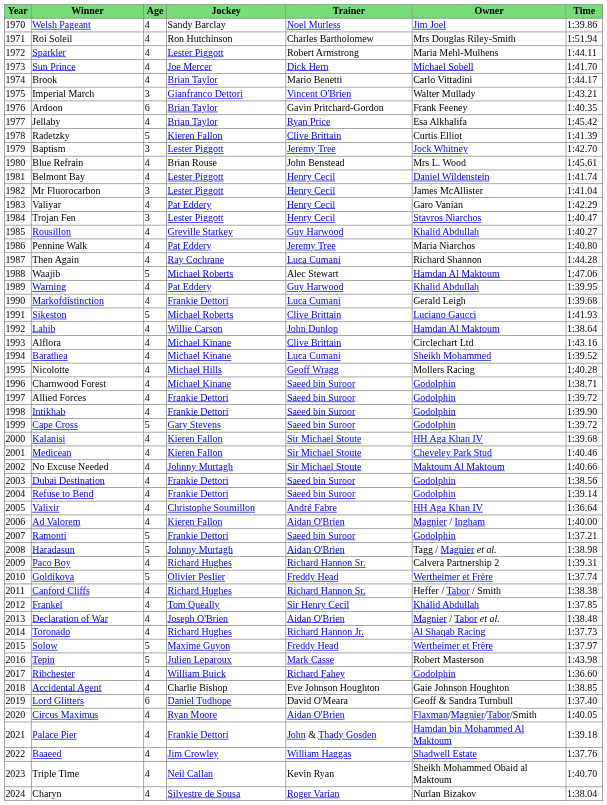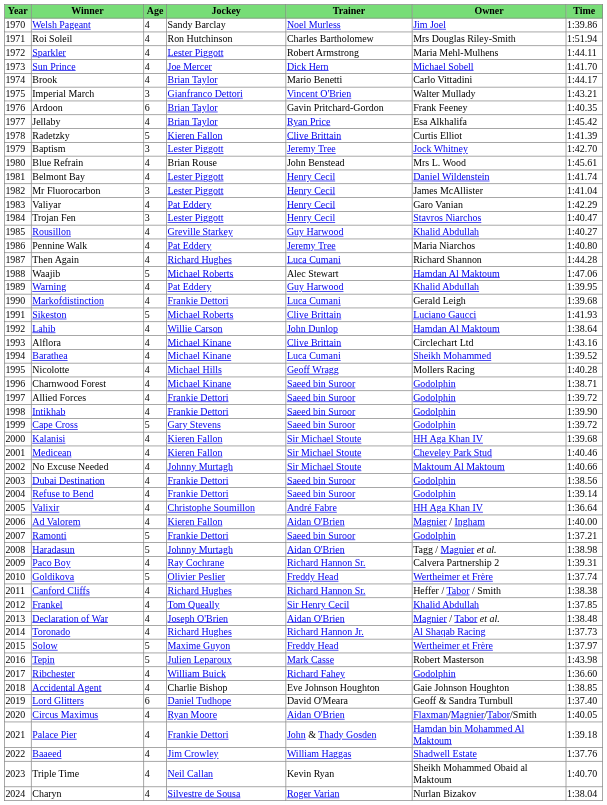 <table class = "sortable" | border="1" style="border-collapse: collapse; font-size:90%">
 <tr bgcolor="#77dd77" align="center">
 <th width="36px"><strong>Year</strong><br></th>
 <th width="160px"><strong>Winner</strong><br></th>
 <th width="30px"><strong>Age</strong><br></th>
 <th width="170px"><strong>Jockey</strong><br></th>
 <th width="180px"><strong>Trainer</strong><br></th>
 <th width="220px"><strong>Owner</strong><br></th>
 <th width="50px"><strong>Time</strong><br></th>
 </tr>
 <tr>
 <td>1970</td>
 <td><a href='#'>Welsh Pageant</a></td>
 <td>4</td>
 <td>Sandy Barclay</td>
 <td><a href='#'>Noel Murless</a></td>
 <td><a href='#'>Jim Joel</a></td>
 <td>1:39.86</td>
 </tr>
 <tr>
 <td>1971</td>
 <td>Roi Soleil</td>
 <td>4</td>
 <td>Ron Hutchinson</td>
 <td>Charles Bartholomew</td>
 <td>Mrs Douglas Riley-Smith</td>
 <td>1:51.94</td>
 </tr>
 <tr>
 <td>1972</td>
 <td><a href='#'>Sparkler</a></td>
 <td>4</td>
 <td><a href='#'>Lester Piggott</a></td>
 <td>Robert Armstrong</td>
 <td>Maria Mehl-Mulhens</td>
 <td>1:44.11</td>
 </tr>
 <tr>
 <td>1973</td>
 <td><a href='#'>Sun Prince</a></td>
 <td>4</td>
 <td><a href='#'>Joe Mercer</a></td>
 <td><a href='#'>Dick Hern</a></td>
 <td><a href='#'>Michael Sobell</a></td>
 <td>1:41.70</td>
 </tr>
 <tr>
 <td>1974</td>
 <td>Brook</td>
 <td>4</td>
 <td><a href='#'>Brian Taylor</a></td>
 <td>Mario Benetti</td>
 <td>Carlo Vittadini</td>
 <td>1:44.17</td>
 </tr>
 <tr>
 <td>1975</td>
 <td>Imperial March</td>
 <td>3</td>
 <td><a href='#'>Gianfranco Dettori</a></td>
 <td><a href='#'>Vincent O'Brien</a></td>
 <td>Walter Mullady</td>
 <td>1:43.21</td>
 </tr>
 <tr>
 <td>1976</td>
 <td>Ardoon</td>
 <td>6</td>
 <td><a href='#'>Brian Taylor</a></td>
 <td>Gavin Pritchard-Gordon</td>
 <td>Frank Feeney</td>
 <td>1:40.35</td>
 </tr>
 <tr>
 <td>1977</td>
 <td>Jellaby</td>
 <td>4</td>
 <td><a href='#'>Brian Taylor</a></td>
 <td><a href='#'>Ryan Price</a></td>
 <td>Esa Alkhalifa</td>
 <td>1:45.42</td>
 </tr>
 <tr>
 <td>1978</td>
 <td>Radetzky</td>
 <td>5</td>
 <td><a href='#'>Kieren Fallon</a></td>
 <td><a href='#'>Clive Brittain</a></td>
 <td>Curtis Elliot</td>
 <td>1:41.39</td>
 </tr>
 <tr>
 <td>1979</td>
 <td>Baptism</td>
 <td>3</td>
 <td><a href='#'>Lester Piggott</a></td>
 <td><a href='#'>Jeremy Tree</a></td>
 <td><a href='#'>Jock Whitney</a></td>
 <td>1:42.70</td>
 </tr>
 <tr>
 <td>1980</td>
 <td>Blue Refrain</td>
 <td>4</td>
 <td>Brian Rouse</td>
 <td>John Benstead</td>
 <td>Mrs L. Wood</td>
 <td>1:45.61</td>
 </tr>
 <tr>
 <td>1981</td>
 <td>Belmont Bay</td>
 <td>4</td>
 <td><a href='#'>Lester Piggott</a></td>
 <td><a href='#'>Henry Cecil</a></td>
 <td><a href='#'>Daniel Wildenstein</a></td>
 <td>1:41.74</td>
 </tr>
 <tr>
 <td>1982</td>
 <td>Mr Fluorocarbon</td>
 <td>3</td>
 <td><a href='#'>Lester Piggott</a></td>
 <td><a href='#'>Henry Cecil</a></td>
 <td>James McAllister</td>
 <td>1:41.04</td>
 </tr>
 <tr>
 <td>1983</td>
 <td>Valiyar</td>
 <td>4</td>
 <td><a href='#'>Pat Eddery</a></td>
 <td><a href='#'>Henry Cecil</a></td>
 <td>Garo Vanian</td>
 <td>1:42.29</td>
 </tr>
 <tr>
 <td>1984</td>
 <td>Trojan Fen</td>
 <td>3</td>
 <td><a href='#'>Lester Piggott</a></td>
 <td><a href='#'>Henry Cecil</a></td>
 <td><a href='#'>Stavros Niarchos</a></td>
 <td>1:40.47</td>
 </tr>
 <tr>
 <td>1985</td>
 <td><a href='#'>Rousillon</a></td>
 <td>4</td>
 <td><a href='#'>Greville Starkey</a></td>
 <td><a href='#'>Guy Harwood</a></td>
 <td><a href='#'>Khalid Abdullah</a></td>
 <td>1:40.27</td>
 </tr>
 <tr>
 <td>1986</td>
 <td>Pennine Walk</td>
 <td>4</td>
 <td><a href='#'>Pat Eddery</a></td>
 <td><a href='#'>Jeremy Tree</a></td>
 <td>Maria Niarchos</td>
 <td>1:40.80</td>
 </tr>
 <tr>
 <td>1987</td>
 <td>Then Again</td>
 <td>4</td>
-<td><a href='#'>Ray Cochrane</a></td>
+<td><a href='#'>Richard Hughes</a></td>
 <td><a href='#'>Luca Cumani</a></td>
 <td>Richard Shannon</td>
 <td>1:44.28</td>
 </tr>
 <tr>
 <td>1988</td>
 <td>Waajib</td>
 <td>5</td>
 <td><a href='#'>Michael Roberts</a></td>
 <td>Alec Stewart</td>
 <td><a href='#'>Hamdan Al Maktoum</a></td>
 <td>1:47.06</td>
 </tr>
 <tr>
 <td>1989</td>
 <td><a href='#'>Warning</a></td>
 <td>4</td>
 <td><a href='#'>Pat Eddery</a></td>
 <td><a href='#'>Guy Harwood</a></td>
 <td><a href='#'>Khalid Abdullah</a></td>
 <td>1:39.95</td>
 </tr>
 <tr>
 <td>1990</td>
 <td><a href='#'>Markofdistinction</a></td>
 <td>4</td>
 <td><a href='#'>Frankie Dettori</a></td>
 <td><a href='#'>Luca Cumani</a></td>
 <td>Gerald Leigh</td>
 <td>1:39.68</td>
 </tr>
 <tr>
 <td>1991</td>
 <td><a href='#'>Sikeston</a></td>
 <td>5</td>
 <td><a href='#'>Michael Roberts</a></td>
 <td><a href='#'>Clive Brittain</a></td>
 <td><a href='#'>Luciano Gaucci</a></td>
 <td>1:41.93</td>
 </tr>
 <tr>
 <td>1992</td>
 <td><a href='#'>Lahib</a></td>
 <td>4</td>
 <td><a href='#'>Willie Carson</a></td>
 <td><a href='#'>John Dunlop</a></td>
 <td><a href='#'>Hamdan Al Maktoum</a></td>
 <td>1:38.64</td>
 </tr>
 <tr>
 <td>1993</td>
 <td>Alflora</td>
 <td>4</td>
 <td><a href='#'>Michael Kinane</a></td>
 <td><a href='#'>Clive Brittain</a></td>
 <td>Circlechart Ltd</td>
 <td>1:43.16</td>
 </tr>
 <tr>
 <td>1994</td>
 <td><a href='#'>Barathea</a></td>
 <td>4</td>
 <td><a href='#'>Michael Kinane</a></td>
 <td><a href='#'>Luca Cumani</a></td>
 <td><a href='#'>Sheikh Mohammed</a></td>
 <td>1:39.52</td>
 </tr>
 <tr>
 <td>1995</td>
 <td>Nicolotte</td>
 <td>4</td>
 <td><a href='#'>Michael Hills</a></td>
 <td><a href='#'>Geoff Wragg</a></td>
 <td>Mollers Racing</td>
 <td>1:40.28</td>
 </tr>
 <tr>
 <td>1996</td>
 <td>Charnwood Forest</td>
 <td>4</td>
 <td><a href='#'>Michael Kinane</a></td>
 <td><a href='#'>Saeed bin Suroor</a></td>
 <td><a href='#'>Godolphin</a></td>
 <td>1:38.71</td>
 </tr>
 <tr>
 <td>1997</td>
 <td>Allied Forces</td>
 <td>4</td>
 <td><a href='#'>Frankie Dettori</a></td>
 <td><a href='#'>Saeed bin Suroor</a></td>
 <td><a href='#'>Godolphin</a></td>
 <td>1:39.72</td>
 </tr>
 <tr>
 <td>1998</td>
 <td><a href='#'>Intikhab</a></td>
 <td>4</td>
 <td><a href='#'>Frankie Dettori</a></td>
 <td><a href='#'>Saeed bin Suroor</a></td>
 <td><a href='#'>Godolphin</a></td>
 <td>1:39.90</td>
 </tr>
 <tr>
 <td>1999</td>
 <td><a href='#'>Cape Cross</a></td>
 <td>5</td>
 <td><a href='#'>Gary Stevens</a></td>
 <td><a href='#'>Saeed bin Suroor</a></td>
 <td><a href='#'>Godolphin</a></td>
 <td>1:39.72</td>
 </tr>
 <tr>
 <td>2000</td>
 <td><a href='#'>Kalanisi</a></td>
 <td>4</td>
 <td><a href='#'>Kieren Fallon</a></td>
 <td><a href='#'>Sir Michael Stoute</a></td>
 <td><a href='#'>HH Aga Khan IV</a></td>
 <td>1:39.68</td>
 </tr>
 <tr>
 <td>2001</td>
 <td><a href='#'>Medicean</a></td>
 <td>4</td>
 <td><a href='#'>Kieren Fallon</a></td>
 <td><a href='#'>Sir Michael Stoute</a></td>
 <td><a href='#'>Cheveley Park Stud</a></td>
 <td>1:40.46</td>
 </tr>
 <tr>
 <td>2002</td>
 <td>No Excuse Needed</td>
 <td>4</td>
 <td><a href='#'>Johnny Murtagh</a></td>
 <td><a href='#'>Sir Michael Stoute</a></td>
 <td><a href='#'>Maktoum Al Maktoum</a></td>
 <td>1:40.66</td>
 </tr>
 <tr>
 <td>2003</td>
 <td><a href='#'>Dubai Destination</a></td>
 <td>4</td>
 <td><a href='#'>Frankie Dettori</a></td>
 <td><a href='#'>Saeed bin Suroor</a></td>
 <td><a href='#'>Godolphin</a></td>
 <td>1:38.56</td>
 </tr>
 <tr>
 <td>2004</td>
 <td><a href='#'>Refuse to Bend</a></td>
 <td>4</td>
 <td><a href='#'>Frankie Dettori</a></td>
 <td><a href='#'>Saeed bin Suroor</a></td>
 <td><a href='#'>Godolphin</a></td>
 <td>1:39.14</td>
 </tr>
 <tr>
 <td>2005</td>
 <td><a href='#'>Valixir</a> </td>
 <td>4</td>
 <td><a href='#'>Christophe Soumillon</a></td>
 <td><a href='#'>André Fabre</a></td>
 <td><a href='#'>HH Aga Khan IV</a></td>
 <td>1:36.64</td>
 </tr>
 <tr>
 <td>2006</td>
 <td><a href='#'>Ad Valorem</a></td>
 <td>4</td>
 <td><a href='#'>Kieren Fallon</a></td>
 <td><a href='#'>Aidan O'Brien</a></td>
 <td><a href='#'>Magnier</a> / <a href='#'>Ingham</a></td>
 <td>1:40.00</td>
 </tr>
 <tr>
 <td>2007</td>
 <td><a href='#'>Ramonti</a></td>
 <td>5</td>
 <td><a href='#'>Frankie Dettori</a></td>
 <td><a href='#'>Saeed bin Suroor</a></td>
 <td><a href='#'>Godolphin</a></td>
 <td>1:37.21</td>
 </tr>
 <tr>
 <td>2008</td>
 <td><a href='#'>Haradasun</a></td>
 <td>5</td>
 <td><a href='#'>Johnny Murtagh</a></td>
 <td><a href='#'>Aidan O'Brien</a></td>
 <td>Tagg / <a href='#'>Magnier</a> <em>et al.</em> </td>
 <td>1:38.98</td>
 </tr>
 <tr>
 <td>2009</td>
 <td><a href='#'>Paco Boy</a></td>
 <td>4</td>
-<td><a href='#'>Richard Hughes</a></td>
+<td><a href='#'>Ray Cochrane</a></td>
 <td><a href='#'>Richard Hannon Sr.</a></td>
 <td>Calvera Partnership 2</td>
 <td>1:39.31</td>
 </tr>
 <tr>
 <td>2010</td>
 <td><a href='#'>Goldikova</a></td>
 <td>5</td>
 <td><a href='#'>Olivier Peslier</a></td>
 <td><a href='#'>Freddy Head</a></td>
 <td><a href='#'>Wertheimer et Frère</a></td>
 <td>1:37.74</td>
 </tr>
 <tr>
 <td>2011</td>
 <td><a href='#'>Canford Cliffs</a></td>
 <td>4</td>
 <td><a href='#'>Richard Hughes</a></td>
 <td><a href='#'>Richard Hannon Sr.</a></td>
 <td>Heffer  / <a href='#'>Tabor</a> / Smith </td>
 <td>1:38.38</td>
 </tr>
 <tr>
 <td>2012</td>
 <td><a href='#'>Frankel</a></td>
 <td>4</td>
 <td><a href='#'>Tom Queally</a></td>
 <td><a href='#'>Sir Henry Cecil</a></td>
 <td><a href='#'>Khalid Abdullah</a></td>
 <td>1:37.85</td>
 </tr>
 <tr>
 <td>2013</td>
 <td><a href='#'>Declaration of War</a></td>
 <td>4</td>
 <td><a href='#'>Joseph O'Brien</a></td>
 <td><a href='#'>Aidan O'Brien</a></td>
 <td><a href='#'>Magnier</a> / <a href='#'>Tabor</a> <em>et al.</em> </td>
 <td>1:38.48</td>
 </tr>
 <tr>
 <td>2014</td>
 <td><a href='#'>Toronado</a></td>
 <td>4</td>
 <td><a href='#'>Richard Hughes</a></td>
 <td><a href='#'>Richard Hannon Jr.</a></td>
 <td><a href='#'>Al Shaqab Racing</a></td>
 <td>1:37.73</td>
 </tr>
 <tr>
 <td>2015</td>
 <td><a href='#'>Solow</a></td>
 <td>5</td>
 <td><a href='#'>Maxime Guyon</a></td>
 <td><a href='#'>Freddy Head</a></td>
 <td><a href='#'>Wertheimer et Frère</a></td>
 <td>1:37.97</td>
 </tr>
 <tr>
 <td>2016</td>
 <td><a href='#'>Tepin</a></td>
 <td>5</td>
 <td><a href='#'>Julien Leparoux</a></td>
 <td><a href='#'>Mark Casse</a></td>
 <td>Robert Masterson</td>
 <td>1:43.98</td>
 </tr>
 <tr>
 <td>2017</td>
 <td><a href='#'>Ribchester</a></td>
 <td>4</td>
 <td><a href='#'>William Buick</a></td>
 <td><a href='#'>Richard Fahey</a></td>
 <td><a href='#'>Godolphin</a></td>
 <td>1:36.60</td>
 </tr>
 <tr>
 <td>2018</td>
 <td><a href='#'>Accidental Agent</a></td>
 <td>4</td>
 <td>Charlie Bishop</td>
 <td>Eve Johnson Houghton</td>
 <td>Gaie Johnson Houghton</td>
 <td>1:38.85</td>
 </tr>
 <tr>
 <td>2019</td>
 <td><a href='#'>Lord Glitters</a></td>
 <td>6</td>
 <td><a href='#'>Daniel Tudhope</a></td>
 <td>David O'Meara</td>
 <td>Geoff & Sandra Turnbull</td>
 <td>1:37.40</td>
 </tr>
 <tr>
 <td>2020</td>
 <td><a href='#'>Circus Maximus</a></td>
 <td>4</td>
 <td><a href='#'>Ryan Moore</a></td>
 <td><a href='#'>Aidan O'Brien</a></td>
 <td><a href='#'>Flaxman</a>/<a href='#'>Magnier</a>/<a href='#'>Tabor</a>/Smith</td>
 <td>1:40.05</td>
 </tr>
 <tr>
 <td>2021</td>
 <td><a href='#'>Palace Pier</a></td>
 <td>4</td>
 <td><a href='#'>Frankie Dettori</a></td>
 <td><a href='#'>John</a> & <a href='#'>Thady Gosden</a></td>
 <td><a href='#'>Hamdan bin Mohammed Al Maktoum</a></td>
 <td>1:39.18</td>
 </tr>
 <tr>
 <td>2022</td>
 <td><a href='#'>Baaeed</a></td>
 <td>4</td>
 <td><a href='#'>Jim Crowley</a></td>
 <td><a href='#'>William Haggas</a></td>
 <td><a href='#'>Shadwell Estate</a></td>
 <td>1:37.76</td>
 </tr>
 <tr>
 <td>2023</td>
 <td>Triple Time</td>
 <td>4</td>
 <td><a href='#'>Neil Callan</a></td>
 <td>Kevin Ryan</td>
 <td>Sheikh Mohammed Obaid al Maktoum</td>
 <td>1:40.70</td>
 </tr>
 <tr>
 <td>2024</td>
 <td>Charyn</td>
 <td>4</td>
 <td><a href='#'>Silvestre de Sousa</a></td>
 <td><a href='#'>Roger Varian</a></td>
 <td>Nurlan Bizakov</td>
 <td>1:38.04</td>
 </tr>
 </table>
